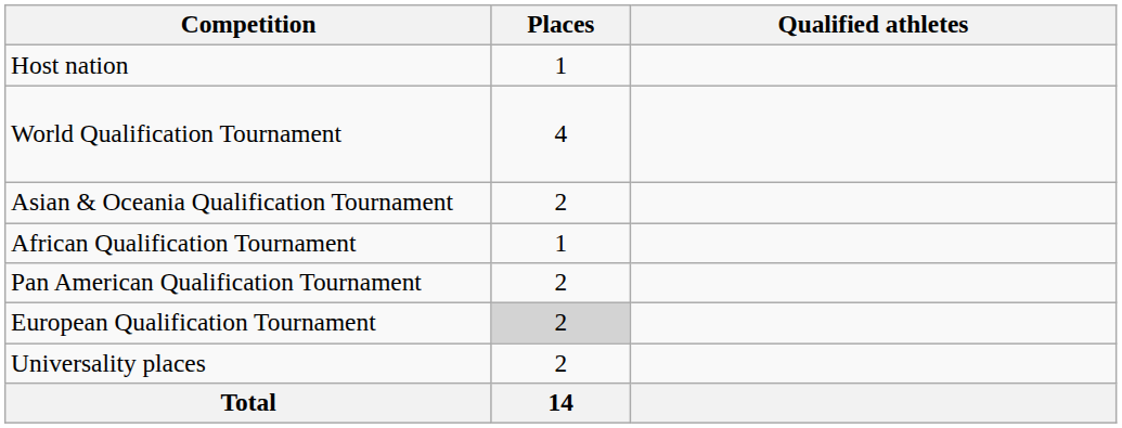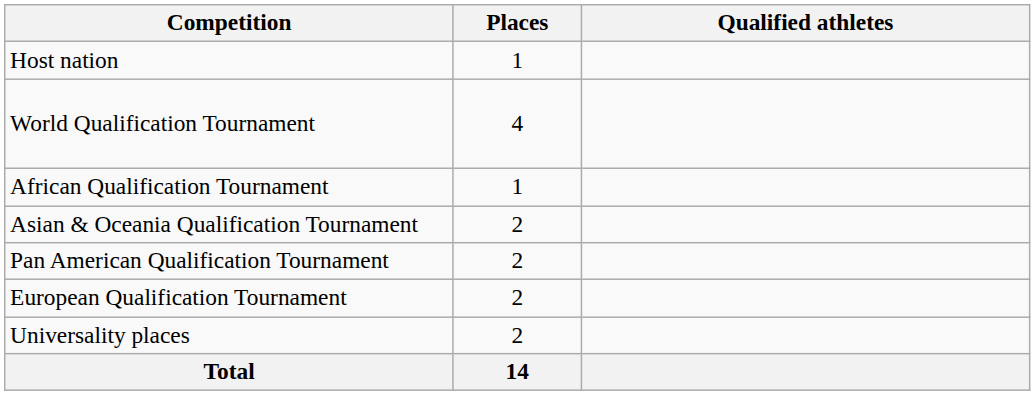 <table class = "wikitable">
 <tr>
 <th width=300>Competition</th>
 <th width=80>Places</th>
 <th width=300>Qualified athletes</th>
 </tr>
 <tr>
 <td>Host nation</td>
 <td align="center">1</td>
 <td></td>
 </tr>
 <tr>
 <td>World Qualification Tournament</td>
 <td align="center">4</td>
 <td><br><br><br></td>
 </tr>
 <tr>
+<td>African Qualification Tournament</td>
+<td align="center">1</td>
+<td></td>
+</tr>
+<tr>
 <td>Asian & Oceania Qualification Tournament</td>
 <td align="center">2</td>
 <td><br></td>
-</tr>
-<tr>
-<td>African Qualification Tournament</td>
-<td align="center">1</td>
-<td></td>
 </tr>
 <tr>
 <td>Pan American Qualification Tournament</td>
 <td { align="center">2</td>
 <td><br></td>
 </tr>
 <tr>
 <td>European Qualification Tournament</td>
-<td align="center" style="background: lightgrey;">2</td>
+<td align="center">2</td>
 <td><br></td>
 </tr>
 <tr>
 <td>Universality places</td>
 <td align="center">2</td>
 <td><br></td>
 </tr>
 <tr>
 <th>Total</th>
 <th>14</th>
 <th></th>
 </tr>
 </table>
